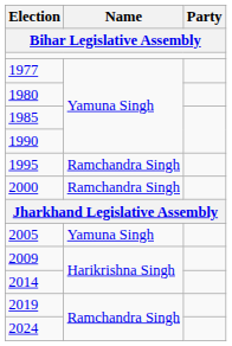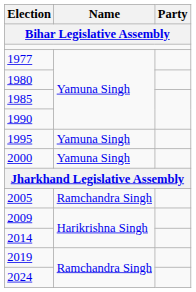 <table class="wikitable sortable">
 <tr>
 <th>Election</th>
 <th>Name</th>
 <th colspan=2>Party</th>
 </tr>
 <tr>
 <th colspan=4><a href='#'>Bihar Legislative Assembly</a></th>
 </tr>
 <tr>
 <td colspan="4"></td>
 </tr>
 <tr>
 <td><a href='#'>1977</a></td>
 <td rowspan=4><a href='#'>Yamuna Singh</a></td>
 <td></td>
 </tr>
 <tr>
 <td><a href='#'>1980</a></td>
 <td></td>
 </tr>
 <tr>
 <td><a href='#'>1985</a></td>
 </tr>
 <tr>
 <td><a href='#'>1990</a></td>
 </tr>
 <tr>
 <td><a href='#'>1995</a></td>
-<td><a href='#'>Ramchandra Singh</a></td>
+<td><a href='#'>Yamuna Singh</a></td>
 <td></td>
 </tr>
 <tr>
 <td><a href='#'>2000</a></td>
-<td><a href='#'>Ramchandra Singh</a></td>
+<td><a href='#'>Yamuna Singh</a></td>
 <td></td>
 </tr>
 <tr>
 <th colspan=4><a href='#'>Jharkhand Legislative Assembly</a></th>
 </tr>
 <tr>
 <td><a href='#'>2005</a></td>
-<td><a href='#'>Yamuna Singh</a></td>
+<td><a href='#'>Ramchandra Singh</a></td>
 <td></td>
 </tr>
 <tr>
 <td><a href='#'>2009</a></td>
 <td rowspan=2><a href='#'>Harikrishna Singh</a></td>
 <td></td>
 </tr>
 <tr>
 <td><a href='#'>2014</a></td>
 </tr>
 <tr>
 <td><a href='#'>2019</a></td>
 <td rowspan=2><a href='#'>Ramchandra Singh</a></td>
 <td></td>
 </tr>
 <tr>
 <td><a href='#'>2024</a></td>
 </tr>
 </table>
